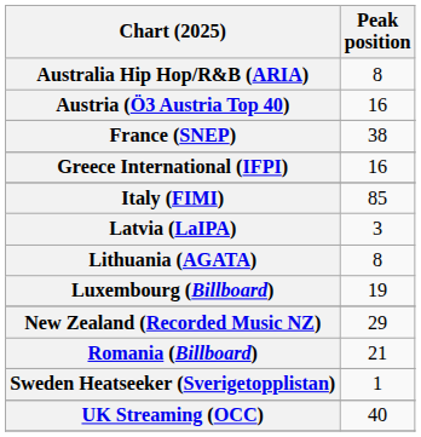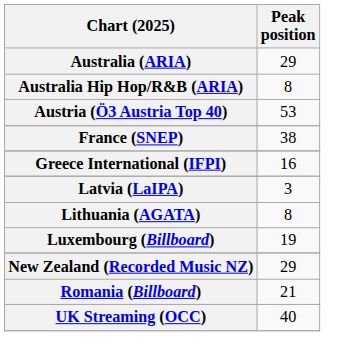 <table class="wikitable sortable plainrowheaders" style="text-align:center">
 <tr>
 <th scope="col">Chart (2025)</th>
 <th scope="col">Peak<br>position</th>
+</tr>
+<tr>
+<th scope="row">Australia (<a href='#'>ARIA</a>)</th>
+<td>29</td>
 </tr>
 <tr>
 <th scope="row">Australia Hip Hop/R&B (<a href='#'>ARIA</a>)</th>
 <td>8</td>
 </tr>
 <tr>
 <th scope="row">Austria (<a href='#'>Ö3 Austria Top 40</a>)</th>
-<td>16</td>
+<td>53</td>
 </tr>
 <tr>
 </tr>
 <tr>
 </tr>
 <tr>
 <th scope="row">France (<a href='#'>SNEP</a>)</th>
 <td>38</td>
 </tr>
 <tr>
 </tr>
 <tr>
 <th scope="row">Greece International (<a href='#'>IFPI</a>)</th>
 <td>16</td>
 </tr>
 <tr>
 </tr>
 <tr>
-</tr>
-<tr>
-<th scope="row">Italy (<a href='#'>FIMI</a>)</th>
-<td>85</td>
 </tr>
 <tr>
 <th scope="row">Latvia (<a href='#'>LaIPA</a>)</th>
 <td>3</td>
 </tr>
 <tr>
 <th scope="row">Lithuania (<a href='#'>AGATA</a>)</th>
 <td>8</td>
 </tr>
 <tr>
 <th scope="row">Luxembourg (<em><a href='#'>Billboard</a></em>)</th>
 <td>19</td>
 </tr>
 <tr>
 </tr>
 <tr>
 <th scope="row">New Zealand (<a href='#'>Recorded Music NZ</a>)</th>
 <td>29</td>
 </tr>
 <tr>
 <th scope="row"><a href='#'>Romania</a> (<em><a href='#'>Billboard</a></em>)</th>
 <td>21</td>
 </tr>
 <tr>
 </tr>
 <tr>
-<th scope="row">Sweden Heatseeker (<a href='#'>Sverigetopplistan</a>)</th>
-<td>1</td>
-</tr>
-<tr>
 </tr>
 <tr>
 </tr>
 <tr>
 <th scope="row"><a href='#'>UK Streaming</a> (<a href='#'>OCC</a>)</th>
 <td>40</td>
 </tr>
 <tr>
 </tr>
 <tr>
 </tr>
 </table>
